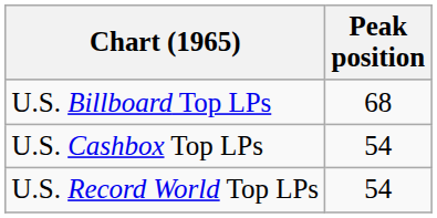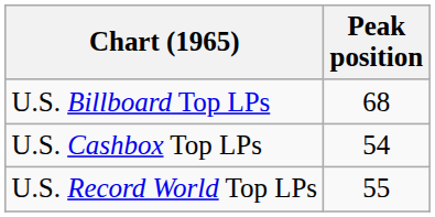 <table class="wikitable sortable">
 <tr>
 <th>Chart (1965)</th>
 <th>Peak<br>position</th>
 </tr>
 <tr>
 <td align="left">U.S. <a href='#'><em>Billboard</em> Top LPs</a></td>
 <td align="center">68</td>
 </tr>
 <tr>
 <td align="left">U.S. <em><a href='#'>Cashbox</a></em> Top LPs</td>
 <td align="center">54</td>
 </tr>
 <tr>
 <td align="left">U.S. <em><a href='#'>Record World</a></em> Top LPs</td>
-<td align="center">54</td>
+<td align="center">55</td>
 </tr>
 </table>
